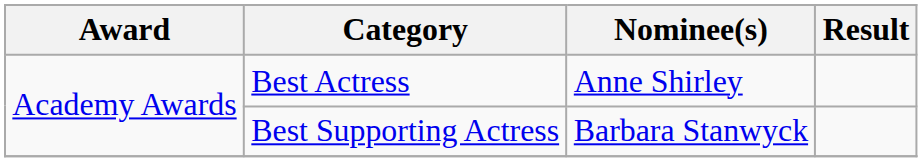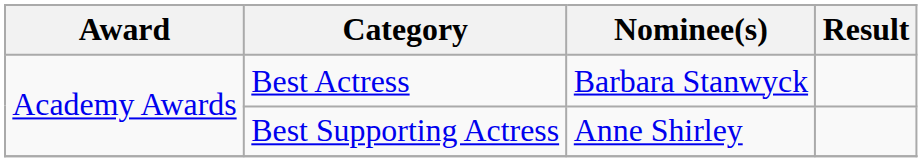 <table class="wikitable plainrowheaders">
 <tr>
 <th>Award</th>
 <th>Category</th>
 <th>Nominee(s)</th>
 <th>Result</th>
 </tr>
 <tr>
 <td rowspan="2"><a href='#'>Academy Awards</a></td>
 <td><a href='#'>Best Actress</a></td>
-<td><a href='#'>Anne Shirley</a></td>
+<td><a href='#'>Barbara Stanwyck</a></td>
 <td></td>
 </tr>
 <tr>
 <td><a href='#'>Best Supporting Actress</a></td>
-<td><a href='#'>Barbara Stanwyck</a></td>
+<td><a href='#'>Anne Shirley</a></td>
 <td></td>
 </tr>
 <tr>
 </tr>
 </table>
